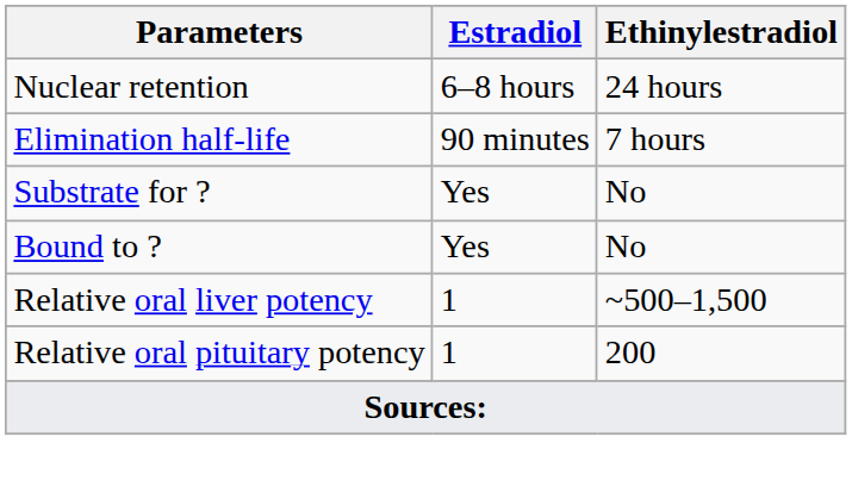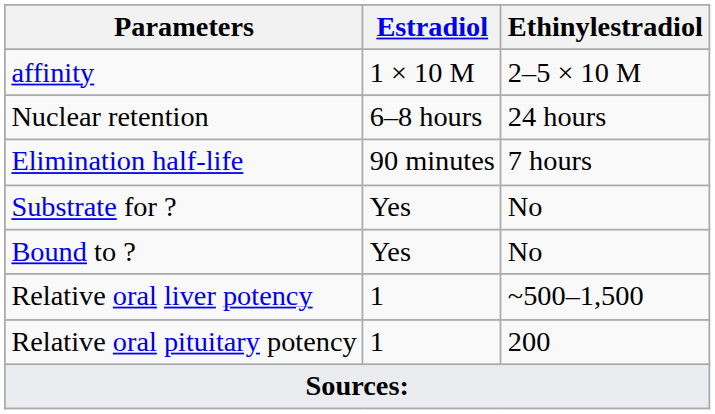 <table class="wikitable">
 <tr>
 <th>Parameters</th>
 <th><a href='#'>Estradiol</a></th>
 <th>Ethinylestradiol</th>
+</tr>
+<tr>
+<td> <a href='#'>affinity</a></td>
+<td>1 × 10 M</td>
+<td>2–5 × 10 M</td>
 </tr>
 <tr>
 <td>Nuclear retention</td>
 <td>6–8 hours</td>
 <td>24 hours</td>
 </tr>
 <tr>
 <td><a href='#'>Elimination half-life</a></td>
 <td>90 minutes</td>
 <td>7 hours</td>
 </tr>
 <tr>
 <td><a href='#'>Substrate</a> for ?</td>
 <td>Yes</td>
 <td>No</td>
 </tr>
 <tr>
 <td><a href='#'>Bound</a> to ?</td>
 <td>Yes</td>
 <td>No</td>
 </tr>
 <tr>
 <td>Relative <a href='#'>oral</a> <a href='#'>liver</a> <a href='#'>potency</a></td>
 <td>1</td>
 <td>~500–1,500</td>
 </tr>
 <tr>
 <td>Relative <a href='#'>oral</a> <a href='#'>pituitary</a> potency</td>
 <td>1</td>
 <td>200</td>
 </tr>
 <tr class="sortbottom">
 <td colspan="3" style="width: 1px; background-color:#eaecf0; text-align: center;"><strong>Sources:</strong></td>
 </tr>
 </table>
